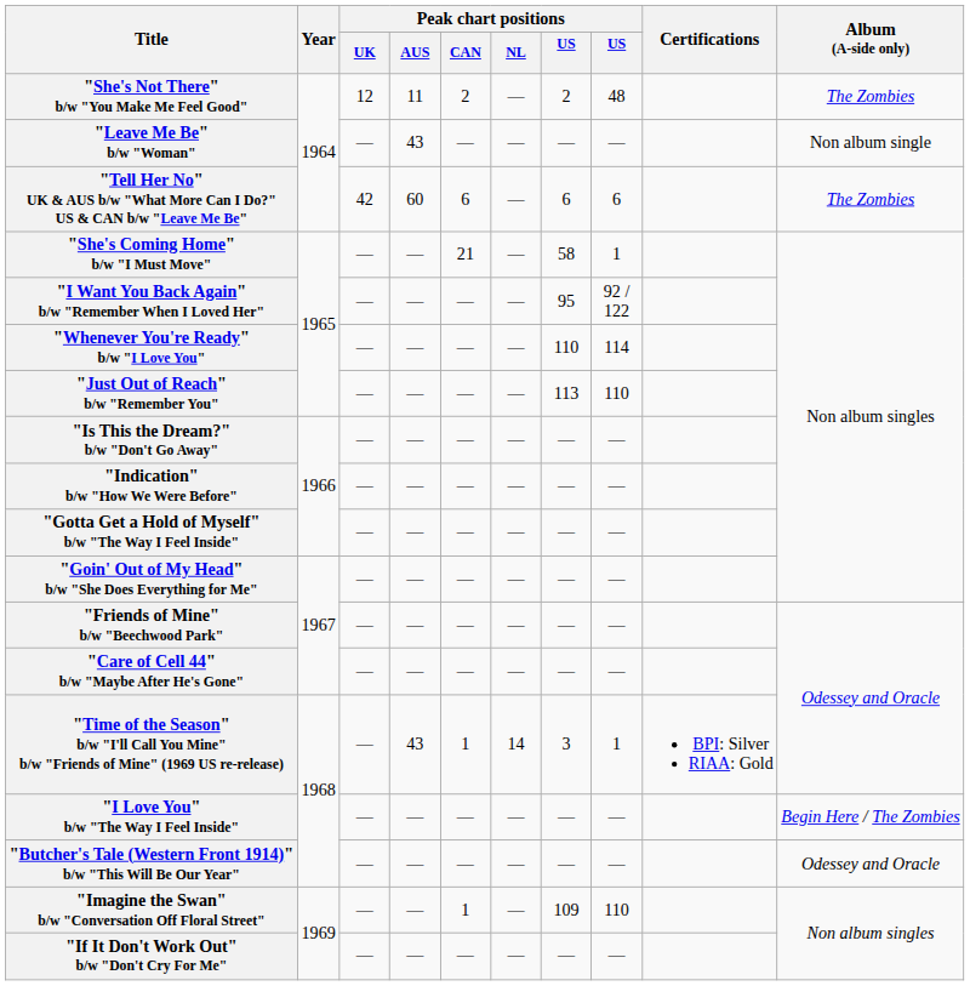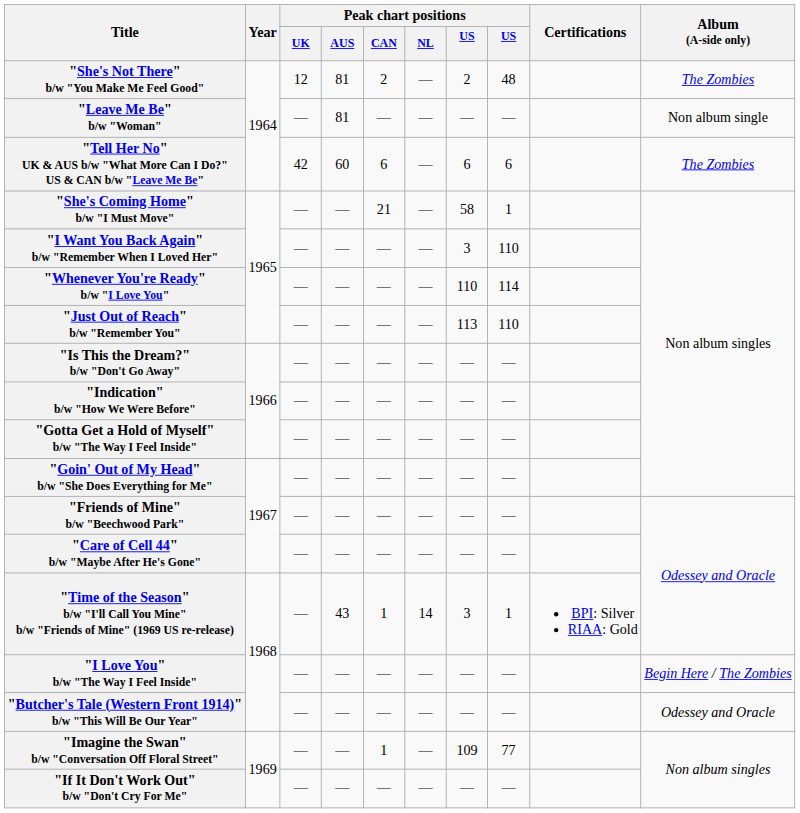 <table class="wikitable plainrowheaders" style="text-align:center;">
 <tr>
 <th rowspan="2">Title</th>
 <th rowspan="2">Year</th>
 <th colspan="6">Peak chart positions</th>
 <th rowspan="2">Certifications</th>
 <th rowspan="2">Album<br><small>(A-side only)</small></th>
 </tr>
 <tr>
 <th style="width:3em;font-size:85%"><a href='#'>UK</a><br></th>
 <th style="width:3em;font-size:85%"><a href='#'>AUS</a><br></th>
 <th style="width:3em;font-size:85%"><a href='#'>CAN</a></th>
 <th style="width:3em;font-size:85%"><a href='#'>NL</a><br></th>
 <th style="width:3em;font-size:85%"><a href='#'>US<br></a><br></th>
 <th style="width:3em;font-size:85%"><a href='#'>US<br></a><br></th>
 </tr>
 <tr>
 <th scope="row">"<a href='#'>She's Not There</a>"<br><small>b/w "You Make Me Feel Good"</small></th>
 <td rowspan="3">1964</td>
 <td>12</td>
-<td>11</td>
+<td>81</td>
 <td>2</td>
 <td>—</td>
 <td>2</td>
 <td>48</td>
 <td></td>
 <td><em><a href='#'>The Zombies</a></em></td>
 </tr>
 <tr>
 <th scope="row">"<a href='#'>Leave Me Be</a>"<br><small>b/w "Woman"</small></th>
 <td>—</td>
-<td>43</td>
+<td>81</td>
 <td>—</td>
 <td>—</td>
 <td>—</td>
 <td>—</td>
 <td></td>
 <td>Non album single</td>
 </tr>
 <tr>
 <th scope="row">"<a href='#'>Tell Her No</a>"<br><small>UK & AUS b/w "What More Can I Do?"<br>US & CAN b/w "<a href='#'>Leave Me Be</a>"</small></th>
 <td>42</td>
 <td>60</td>
 <td>6</td>
 <td>—</td>
 <td>6</td>
 <td>6</td>
 <td></td>
 <td><em><a href='#'>The Zombies</a></em></td>
 </tr>
 <tr>
 <th scope="row">"<a href='#'>She's Coming Home</a>"<br><small>b/w "I Must Move"</small></th>
 <td rowspan="4">1965</td>
 <td>—</td>
 <td>—</td>
 <td>21</td>
 <td>—</td>
 <td>58</td>
 <td>1</td>
 <td></td>
 <td rowspan="8">Non album singles</td>
 </tr>
 <tr>
 <th scope="row">"<a href='#'>I Want You Back Again</a>"<br><small>b/w "Remember When I Loved Her"</small></th>
 <td>—</td>
 <td>—</td>
 <td>—</td>
 <td>—</td>
-<td>95</td>
-<td>92 / 122</td>
+<td>3</td>
+<td>110</td>
 <td></td>
 </tr>
 <tr>
 <th scope="row">"<a href='#'>Whenever You're Ready</a>"<br><small>b/w "<a href='#'>I Love You</a>"</small></th>
 <td>—</td>
 <td>—</td>
 <td>—</td>
 <td>—</td>
 <td>110</td>
 <td>114</td>
 <td></td>
 </tr>
 <tr>
 <th scope="row">"<a href='#'>Just Out of Reach</a>"<br><small>b/w "Remember You"</small></th>
 <td>—</td>
 <td>—</td>
 <td>—</td>
 <td>—</td>
 <td>113</td>
 <td>110</td>
 <td></td>
 </tr>
 <tr>
 <th scope="row">"Is This the Dream?"<br><small>b/w "Don't Go Away"</small></th>
 <td rowspan="3">1966</td>
 <td>—</td>
 <td>—</td>
 <td>—</td>
 <td>—</td>
 <td>—</td>
 <td>—</td>
 <td></td>
 </tr>
 <tr>
 <th scope="row">"Indication"<br><small>b/w "How We Were Before"</small></th>
 <td>—</td>
 <td>—</td>
 <td>—</td>
 <td>—</td>
 <td>—</td>
 <td>—</td>
 <td></td>
 </tr>
 <tr>
 <th scope="row">"Gotta Get a Hold of Myself"<br><small>b/w "The Way I Feel Inside"</small></th>
 <td>—</td>
 <td>—</td>
 <td>—</td>
 <td>—</td>
 <td>—</td>
 <td>—</td>
 <td></td>
 </tr>
 <tr>
 <th scope="row">"<a href='#'>Goin' Out of My Head</a>"<br><small>b/w "She Does Everything for Me"</small></th>
 <td rowspan="3">1967</td>
 <td>—</td>
 <td>—</td>
 <td>—</td>
 <td>—</td>
 <td>—</td>
 <td>—</td>
 <td></td>
 </tr>
 <tr>
 <th scope="row">"Friends of Mine"<br><small>b/w "Beechwood Park"</small></th>
 <td>—</td>
 <td>—</td>
 <td>—</td>
 <td>—</td>
 <td>—</td>
 <td>—</td>
 <td></td>
 <td rowspan="3"><em><a href='#'>Odessey and Oracle</a></em></td>
 </tr>
 <tr>
 <th scope="row">"<a href='#'>Care of Cell 44</a>"<br><small>b/w "Maybe After He's Gone"</small></th>
 <td>—</td>
 <td>—</td>
 <td>—</td>
 <td>—</td>
 <td>—</td>
 <td>—</td>
 <td></td>
 </tr>
 <tr>
 <th scope="row">"<a href='#'>Time of the Season</a>"<br><small>b/w "I'll Call You Mine" </small><br><small>b/w "Friends of Mine" (1969 US re-release)</small></th>
 <td rowspan="3">1968</td>
 <td>—</td>
 <td>43</td>
 <td>1</td>
 <td>14</td>
 <td>3</td>
 <td>1</td>
 <td><br><ul><li><a href='#'>BPI</a>: Silver</li><li><a href='#'>RIAA</a>: Gold</li></ul></td>
 </tr>
 <tr>
 <th scope="row">"<a href='#'>I Love You</a>"<br><small>b/w "The Way I Feel Inside"</small></th>
 <td>—</td>
 <td>—</td>
 <td>—</td>
 <td>—</td>
 <td>—</td>
 <td>—</td>
 <td></td>
 <td><em><a href='#'>Begin Here</a> / <a href='#'>The Zombies</a></em></td>
 </tr>
 <tr>
 <th scope="row">"<a href='#'>Butcher's Tale (Western Front 1914)</a>"<br><small>b/w "This Will Be Our Year"</small></th>
 <td>—</td>
 <td>—</td>
 <td>—</td>
 <td>—</td>
 <td>—</td>
 <td>—</td>
 <td></td>
 <td><em>Odessey and Oracle</em></td>
 </tr>
 <tr>
 <th scope="row">"Imagine the Swan"<br><small>b/w "Conversation Off Floral Street"</small></th>
 <td rowspan="2">1969</td>
 <td>—</td>
 <td>—</td>
 <td>1</td>
 <td>—</td>
 <td>109</td>
-<td>110</td>
+<td>77</td>
 <td></td>
 <td rowspan="2"><em>Non album singles</em></td>
 </tr>
 <tr>
 <th scope="row">"If It Don't Work Out"<br><small>b/w "Don't Cry For Me"</small></th>
 <td>—</td>
 <td>—</td>
 <td>—</td>
 <td>—</td>
 <td>—</td>
 <td>—</td>
 <td></td>
 </tr>
 </table>
